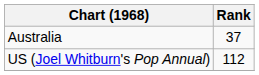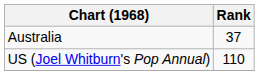 <table class="wikitable">
 <tr>
 <th>Chart (1968)</th>
 <th style="text-align:center;">Rank</th>
 </tr>
 <tr>
 <td>Australia</td>
 <td style="text-align:center;">37</td>
 </tr>
 <tr>
 <td>US (<a href='#'>Joel Whitburn</a>'s <em>Pop Annual</em>)</td>
-<td style="text-align:center;">112</td>
+<td style="text-align:center;">110</td>
 </tr>
 <tr>
 </tr>
 </table>
